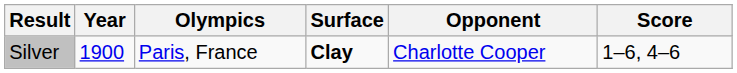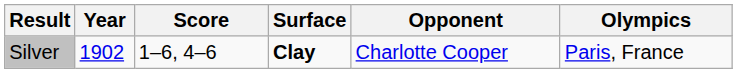 <table class="wikitable">
 <tr>
 <th style="width:40px">Result</th>
 <th style="width:40px">Year</th>
-<th style="width:130px">Olympics</th>
+<th style="width:100px" class="unsortable">Score</th>
 <th style="width:50px">Surface</th>
 <th style="width:160px">Opponent</th>
-<th style="width:100px" class="unsortable">Score</th>
+<th style="width:130px">Olympics</th>
 </tr>
 <tr>
 <td style="background:silver;">Silver</td>
-<td><a href='#'>1900</a></td>
-<td><a href='#'>Paris</a>, France</td>
+<td><a href='#'>1902</a></td>
+<td>1–6, 4–6</td>
 <td><strong>Clay</strong></td>
 <td> <a href='#'>Charlotte Cooper</a></td>
-<td>1–6, 4–6</td>
+<td><a href='#'>Paris</a>, France</td>
 </tr>
 </table>
